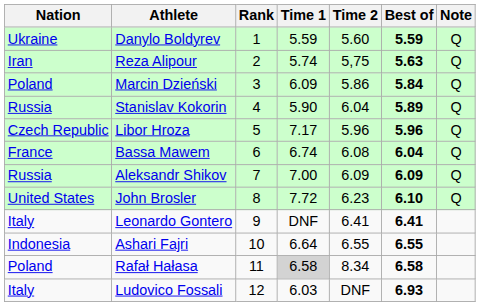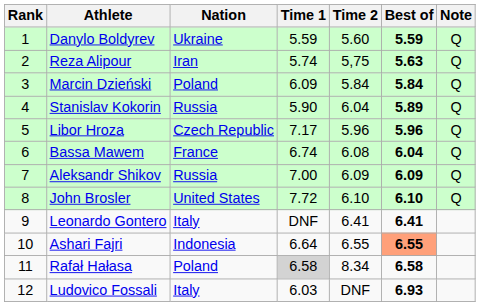 <table class="wikitable sortable" style="text-align:center">
 <tr>
+<th>Rank</th>
+<th>Athlete</th>
 <th>Nation</th>
-<th>Athlete</th>
-<th>Rank</th>
 <th>Time 1</th>
 <th>Time 2</th>
 <th>Best of</th>
 <th>Note</th>
 </tr>
 <tr bgcolor=ccffcc>
+<td>1</td>
+<td align=left><a href='#'>Danylo Boldyrev</a></td>
 <td align=left> <a href='#'>Ukraine</a></td>
-<td align=left><a href='#'>Danylo Boldyrev</a></td>
-<td>1</td>
 <td>5.59</td>
 <td>5.60</td>
 <td><strong>5.59</strong></td>
 <td>Q</td>
 </tr>
 <tr bgcolor=ccffcc>
+<td>2</td>
+<td align=left><a href='#'>Reza Alipour</a></td>
 <td align=left> <a href='#'>Iran</a></td>
-<td align=left><a href='#'>Reza Alipour</a></td>
-<td>2</td>
 <td>5.74</td>
 <td>5,75</td>
 <td><strong>5.63</strong></td>
 <td>Q</td>
 </tr>
 <tr bgcolor=ccffcc>
+<td>3</td>
+<td align=left><a href='#'>Marcin Dzieński</a></td>
 <td align=left> <a href='#'>Poland</a></td>
-<td align=left><a href='#'>Marcin Dzieński</a></td>
-<td>3</td>
 <td>6.09</td>
-<td>5.86</td>
+<td>5.84</td>
 <td><strong>5.84</strong></td>
 <td>Q</td>
 </tr>
 <tr bgcolor=ccffcc>
+<td>4</td>
+<td align=left><a href='#'>Stanislav Kokorin</a></td>
 <td align=left> <a href='#'>Russia</a></td>
-<td align=left><a href='#'>Stanislav Kokorin</a></td>
-<td>4</td>
 <td>5.90</td>
 <td>6.04</td>
 <td><strong>5.89</strong></td>
 <td>Q</td>
 </tr>
 <tr bgcolor=ccffcc>
+<td>5</td>
+<td align=left><a href='#'>Libor Hroza</a></td>
 <td align=left> <a href='#'>Czech Republic</a></td>
-<td align=left><a href='#'>Libor Hroza</a></td>
-<td>5</td>
 <td>7.17</td>
 <td>5.96</td>
 <td><strong>5.96</strong></td>
 <td>Q</td>
 </tr>
 <tr bgcolor=ccffcc>
+<td>6</td>
+<td align=left><a href='#'>Bassa Mawem</a></td>
 <td align=left> <a href='#'>France</a></td>
-<td align=left><a href='#'>Bassa Mawem</a></td>
-<td>6</td>
 <td>6.74</td>
 <td>6.08</td>
 <td><strong>6.04</strong></td>
 <td>Q</td>
 </tr>
 <tr bgcolor=ccffcc>
+<td>7</td>
+<td align=left><a href='#'>Aleksandr Shikov</a></td>
 <td align=left> <a href='#'>Russia</a></td>
-<td align=left><a href='#'>Aleksandr Shikov</a></td>
-<td>7</td>
 <td>7.00</td>
 <td>6.09</td>
 <td><strong>6.09</strong></td>
 <td>Q</td>
 </tr>
 <tr bgcolor=ccffcc>
+<td>8</td>
+<td align=left><a href='#'>John Brosler</a></td>
 <td align=left> <a href='#'>United States</a></td>
-<td align=left><a href='#'>John Brosler</a></td>
-<td>8</td>
 <td>7.72</td>
-<td>6.23</td>
+<td>6.10</td>
 <td><strong>6.10</strong></td>
 <td>Q</td>
 </tr>
 <tr>
+<td>9</td>
+<td align=left><a href='#'>Leonardo Gontero</a></td>
 <td align=left> <a href='#'>Italy</a></td>
-<td align=left><a href='#'>Leonardo Gontero</a></td>
-<td>9</td>
 <td>DNF</td>
 <td>6.41</td>
 <td><strong>6.41</strong></td>
 <td></td>
 </tr>
 <tr>
+<td>10</td>
+<td align=left><a href='#'>Ashari Fajri</a></td>
 <td align=left> <a href='#'>Indonesia</a></td>
-<td align=left><a href='#'>Ashari Fajri</a></td>
-<td>10</td>
 <td>6.64</td>
 <td>6.55</td>
-<td><strong>6.55</strong></td>
+<td style="background: lightsalmon;"><strong>6.55</strong></td>
 <td></td>
 </tr>
 <tr>
+<td>11</td>
+<td align=left><a href='#'>Rafał Hałasa</a></td>
 <td align=left> <a href='#'>Poland</a></td>
-<td align=left><a href='#'>Rafał Hałasa</a></td>
-<td>11</td>
 <td style="background: lightgrey;">6.58</td>
 <td>8.34</td>
 <td><strong>6.58</strong></td>
 <td></td>
 </tr>
 <tr>
+<td>12</td>
+<td align=left><a href='#'>Ludovico Fossali</a></td>
 <td align=left> <a href='#'>Italy</a></td>
-<td align=left><a href='#'>Ludovico Fossali</a></td>
-<td>12</td>
 <td>6.03</td>
 <td>DNF</td>
 <td><strong>6.93</strong></td>
 <td></td>
 </tr>
 </table>
